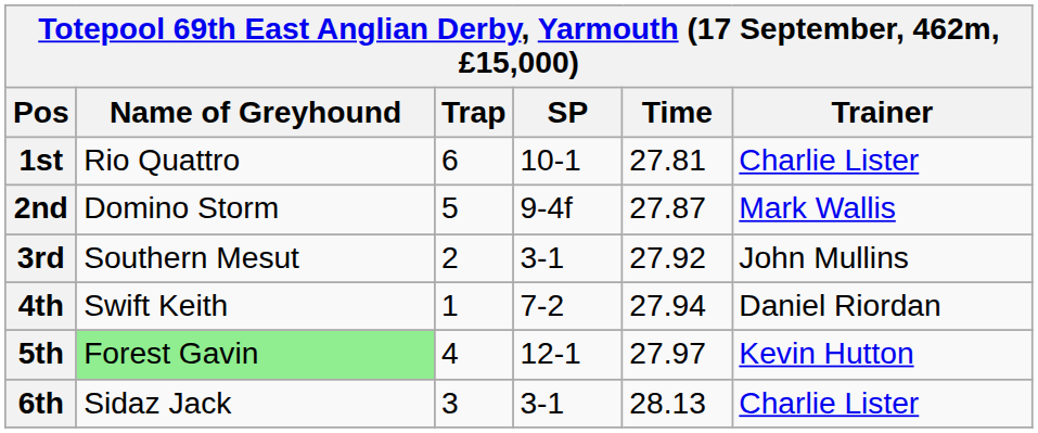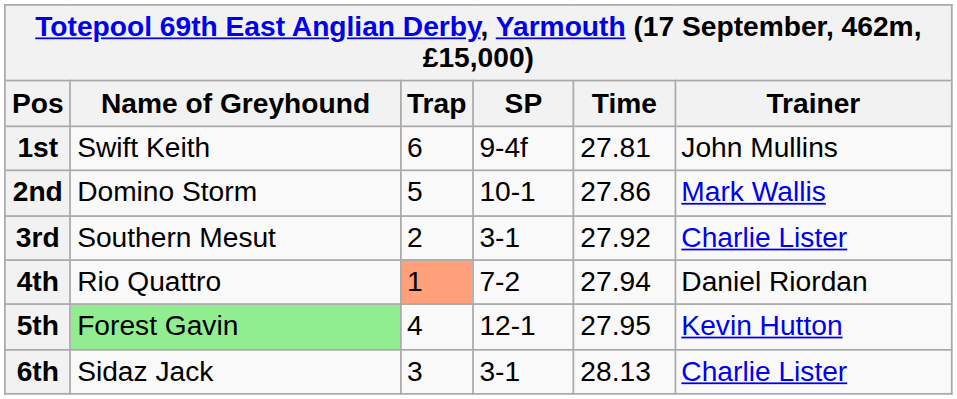 <table class="wikitable">
 <tr>
 <th colspan="6"><a href='#'>Totepool 69th East Anglian Derby</a>, <a href='#'>Yarmouth</a> (17 September, 462m, £15,000)</th>
 </tr>
 <tr>
 <th width=30>Pos</th>
 <th width=180>Name of Greyhound</th>
 <th width=30>Trap</th>
 <th width=50>SP</th>
 <th width=50>Time</th>
 <th width=150>Trainer</th>
 </tr>
 <tr>
 <th>1st</th>
-<td>Rio Quattro</td>
+<td>Swift Keith</td>
 <td>6</td>
-<td>10-1</td>
+<td>9-4f</td>
 <td>27.81</td>
-<td><a href='#'>Charlie Lister</a></td>
+<td>John Mullins</td>
 </tr>
 <tr>
 <th>2nd</th>
 <td>Domino Storm</td>
 <td>5</td>
-<td>9-4f</td>
-<td>27.87</td>
+<td>10-1</td>
+<td>27.86</td>
 <td><a href='#'>Mark Wallis</a></td>
 </tr>
 <tr>
 <th>3rd</th>
 <td>Southern Mesut</td>
 <td>2</td>
 <td>3-1</td>
 <td>27.92</td>
-<td>John Mullins</td>
+<td><a href='#'>Charlie Lister</a></td>
 </tr>
 <tr>
 <th>4th</th>
-<td>Swift Keith</td>
-<td>1</td>
+<td>Rio Quattro</td>
+<td style="background: lightsalmon;">1</td>
 <td>7-2</td>
 <td>27.94</td>
 <td>Daniel Riordan</td>
 </tr>
 <tr>
 <th>5th</th>
 <td style="background: lightgreen;">Forest Gavin</td>
 <td>4</td>
 <td>12-1</td>
-<td>27.97</td>
+<td>27.95</td>
 <td><a href='#'>Kevin Hutton</a></td>
 </tr>
 <tr>
 <th>6th</th>
 <td>Sidaz Jack</td>
 <td>3</td>
 <td>3-1</td>
 <td>28.13</td>
 <td><a href='#'>Charlie Lister</a></td>
 </tr>
 </table>
